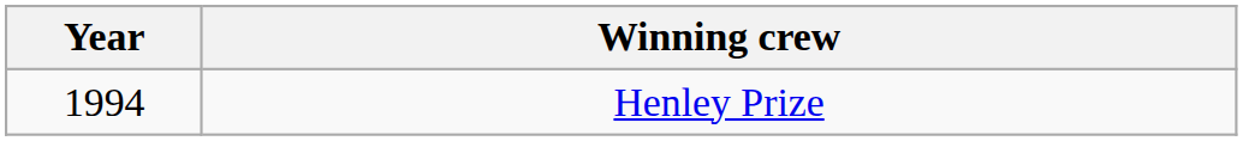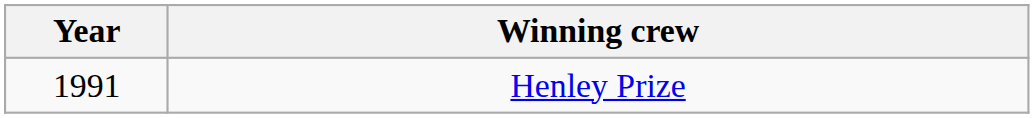 <table class="wikitable" style="text-align:center">
 <tr>
 <th width=70>Year</th>
 <th width=400>Winning crew</th>
 </tr>
 <tr>
-<td>1994</td>
+<td>1991</td>
 <td><a href='#'>Henley Prize</a></td>
 </tr>
 </table>
